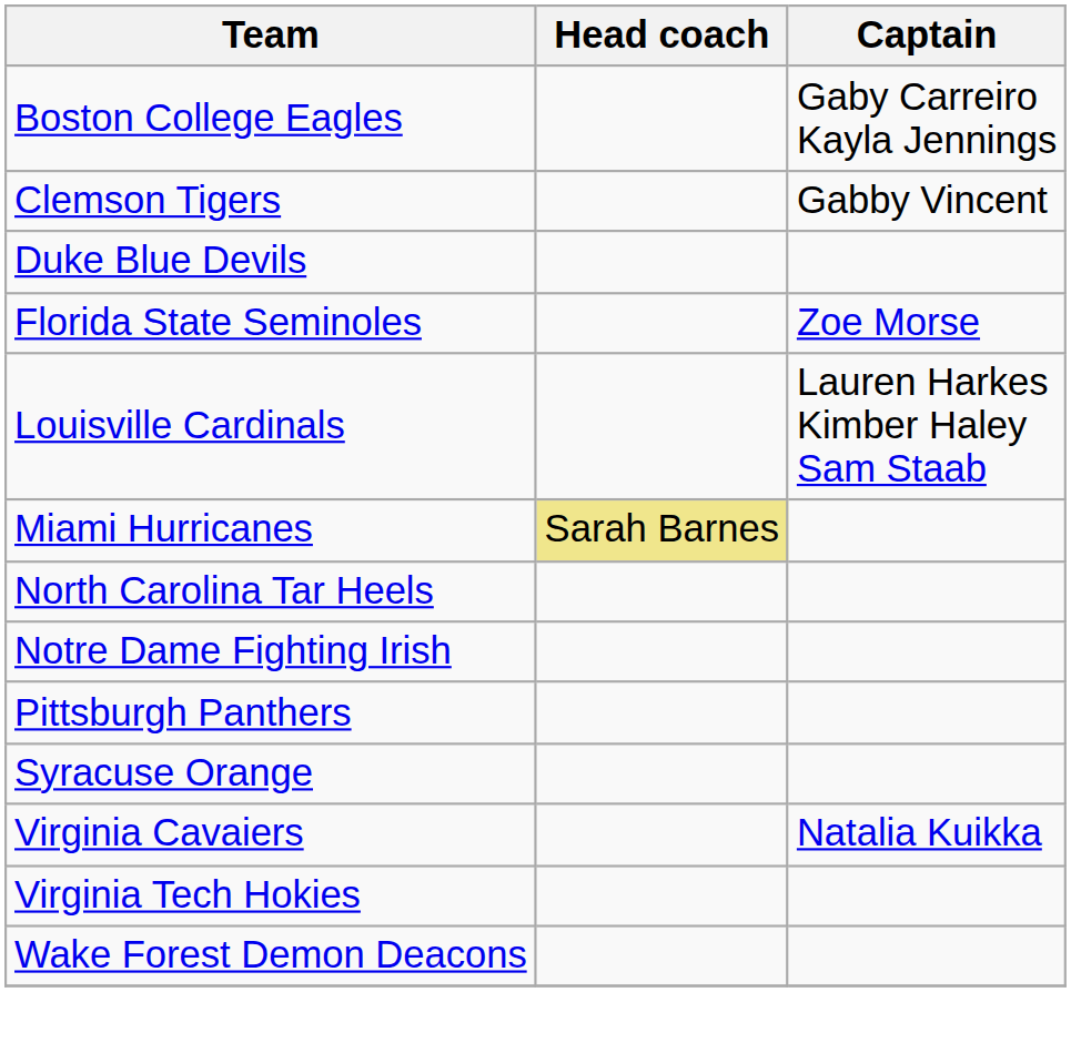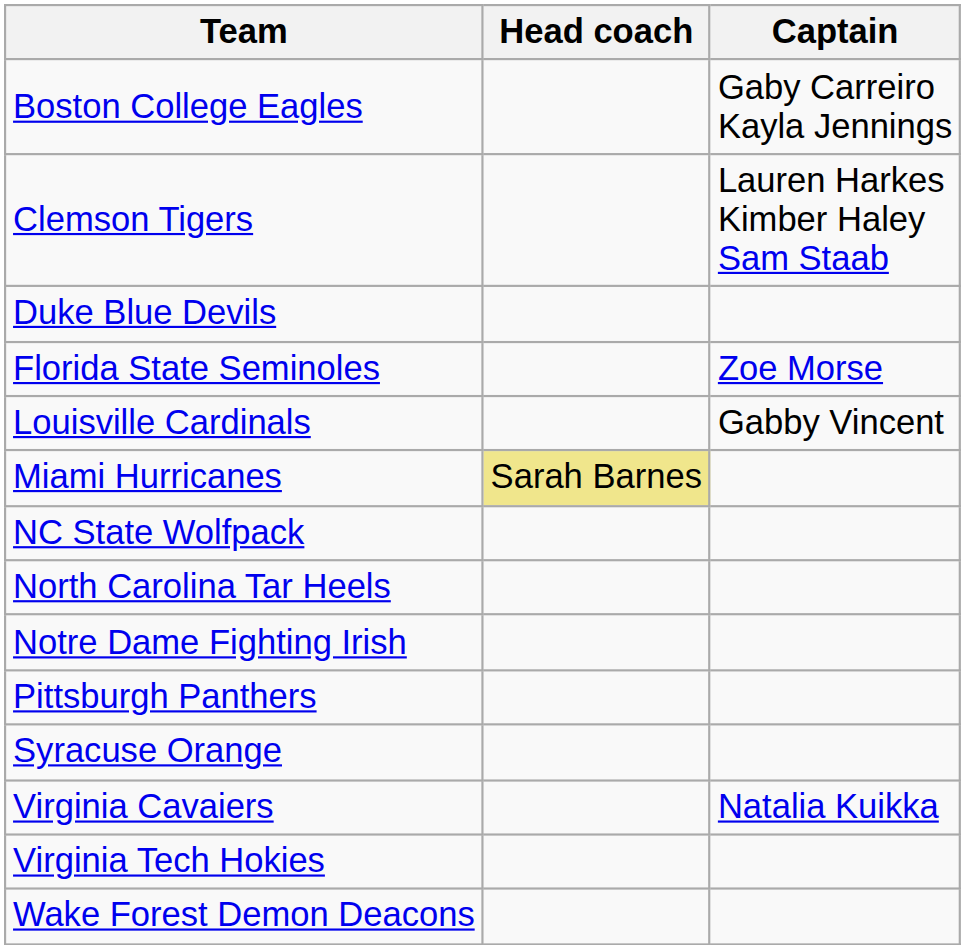 <table class="wikitable sortable" style="text-align: left;">
 <tr>
 <th>Team</th>
 <th>Head coach</th>
 <th>Captain</th>
 </tr>
 <tr>
 <td><a href='#'>Boston College Eagles</a></td>
 <td>  </td>
 <td>Gaby Carreiro <br> Kayla Jennings</td>
 </tr>
 <tr>
 <td><a href='#'>Clemson Tigers</a></td>
 <td>  </td>
-<td>Gabby Vincent</td>
+<td>Lauren Harkes <br> Kimber Haley <br> <a href='#'>Sam Staab</a></td>
 </tr>
 <tr>
 <td><a href='#'>Duke Blue Devils</a></td>
 <td>  </td>
 <td></td>
 </tr>
 <tr>
 <td><a href='#'>Florida State Seminoles</a></td>
 <td>  </td>
 <td><a href='#'>Zoe Morse</a> </td>
 </tr>
 <tr>
 <td><a href='#'>Louisville Cardinals</a></td>
 <td>  </td>
-<td>Lauren Harkes <br> Kimber Haley <br> <a href='#'>Sam Staab</a></td>
+<td>Gabby Vincent</td>
 </tr>
 <tr>
 <td><a href='#'>Miami Hurricanes</a></td>
 <td style="background: khaki;"> Sarah Barnes </td>
+<td></td>
+</tr>
+<tr>
+<td><a href='#'>NC State Wolfpack</a></td>
+<td>  </td>
 <td></td>
 </tr>
 <tr>
 <td><a href='#'>North Carolina Tar Heels</a></td>
 <td>  </td>
 <td></td>
 </tr>
 <tr>
 <td><a href='#'>Notre Dame Fighting Irish</a></td>
 <td>  </td>
 <td></td>
 </tr>
 <tr>
 <td><a href='#'>Pittsburgh Panthers</a></td>
 <td>  </td>
 <td></td>
 </tr>
 <tr>
 <td><a href='#'>Syracuse Orange</a></td>
 <td>  </td>
 <td></td>
 </tr>
 <tr>
 <td><a href='#'>Virginia Cavaiers</a></td>
 <td>  </td>
 <td><a href='#'>Natalia Kuikka</a></td>
 </tr>
 <tr>
 <td><a href='#'>Virginia Tech Hokies</a></td>
 <td>  </td>
 <td></td>
 </tr>
 <tr>
 <td><a href='#'>Wake Forest Demon Deacons</a></td>
 <td>  </td>
 <td></td>
 </tr>
 <tr>
 </tr>
 </table>
